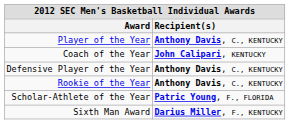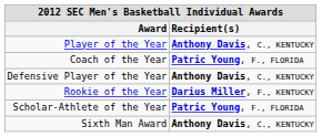 <table class="wikitable" style="white-space:nowrap; font-size:90%;">
 <tr>
 <td colspan="7" style="text-align:center; background:#ddd;"><strong>2012 SEC Men's Basketball Individual Awards</strong></td>
 </tr>
 <tr>
 <th style="text-align:right;">Award</th>
 <th style="text-align:left;">Recipient(s)</th>
 </tr>
 <tr>
 <td style="text-align:right;"><a href='#'>Player of the Year</a></td>
 <td style="text-align:left;"><strong><a href='#'>Anthony Davis</a></strong>, <small>C., KENTUCKY</small><br></td>
 </tr>
 <tr>
 <td style="text-align:right;">Coach of the Year</td>
-<td style="text-align:left;"><strong><a href='#'>John Calipari</a></strong>, <small>KENTUCKY</small><br></td>
+<td style="text-align:left;"><strong><a href='#'>Patric Young</a></strong>, <small>F., FLORIDA</small><br></td>
 </tr>
 <tr>
 <td style="text-align:right;">Defensive Player of the Year</td>
 <td style="text-align:left;"><strong>Anthony Davis</strong>, <small>C., KENTUCKY</small><br></td>
 </tr>
 <tr>
 <td style="text-align:right;"><a href='#'>Rookie of the Year</a></td>
-<td style="text-align:left;"><strong>Anthony Davis</strong>, <small>C., KENTUCKY</small><br></td>
+<td style="text-align:left;"><strong><a href='#'>Darius Miller</a></strong>, <small>F., KENTUCKY</small><br></td>
 </tr>
 <tr>
 <td style="text-align:right;">Scholar-Athlete of the Year</td>
 <td style="text-align:left;"><strong><a href='#'>Patric Young</a></strong>, <small>F., FLORIDA</small><br></td>
 </tr>
 <tr>
 <td style="text-align:right;">Sixth Man Award</td>
-<td style="text-align:left;"><strong><a href='#'>Darius Miller</a></strong>, <small>F., KENTUCKY</small><br></td>
+<td style="text-align:left;"><strong>Anthony Davis</strong>, <small>C., KENTUCKY</small><br></td>
 </tr>
 </table>
